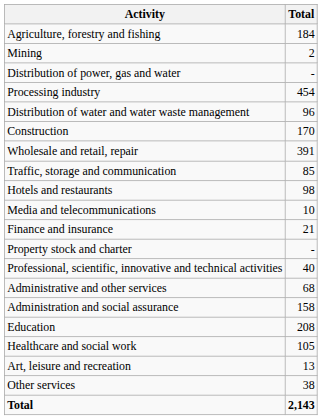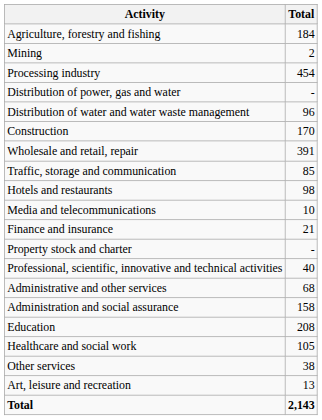 <table class="wikitable sortable" style="font-size:95%;">
 <tr>
 <th>Activity</th>
 <th>Total</th>
 </tr>
 <tr>
 <td>Agriculture, forestry and fishing</td>
 <td align="right">184</td>
 </tr>
 <tr>
 <td>Mining</td>
 <td align="right">2</td>
 </tr>
 <tr>
+<td>Processing industry</td>
+<td align="right">454</td>
+</tr>
+<tr>
 <td>Distribution of power, gas and water</td>
 <td align="right">-</td>
-</tr>
-<tr>
-<td>Processing industry</td>
-<td align="right">454</td>
 </tr>
 <tr>
 <td>Distribution of water and water waste management</td>
 <td align="right">96</td>
 </tr>
 <tr>
 <td>Construction</td>
 <td align="right">170</td>
 </tr>
 <tr>
 <td>Wholesale and retail, repair</td>
 <td align="right">391</td>
 </tr>
 <tr>
 <td>Traffic, storage and communication</td>
 <td align="right">85</td>
 </tr>
 <tr>
 <td>Hotels and restaurants</td>
 <td align="right">98</td>
 </tr>
 <tr>
 <td>Media and telecommunications</td>
 <td align="right">10</td>
 </tr>
 <tr>
 <td>Finance and insurance</td>
 <td align="right">21</td>
 </tr>
 <tr>
 <td>Property stock and charter</td>
 <td align="right">-</td>
 </tr>
 <tr>
 <td>Professional, scientific, innovative and technical activities</td>
 <td align="right">40</td>
 </tr>
 <tr>
 <td>Administrative and other services</td>
 <td align="right">68</td>
 </tr>
 <tr>
 <td>Administration and social assurance</td>
 <td align="right">158</td>
 </tr>
 <tr>
 <td>Education</td>
 <td align="right">208</td>
 </tr>
 <tr>
 <td>Healthcare and social work</td>
 <td align="right">105</td>
 </tr>
 <tr>
+<td>Other services</td>
+<td align="right">38</td>
+</tr>
+<tr>
 <td>Art, leisure and recreation</td>
 <td align="right">13</td>
-</tr>
-<tr>
-<td>Other services</td>
-<td align="right">38</td>
 </tr>
 <tr class="sortbottom">
 <td><strong>Total</strong></td>
 <td align="right"><strong>2,143</strong></td>
 </tr>
 </table>
